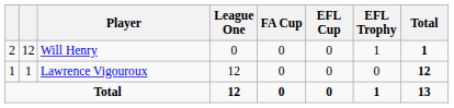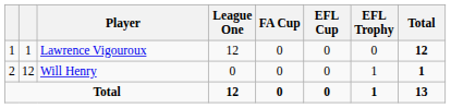 <table class="wikitable sortable" style="font-size: 95%; text-align: center;">
 <tr>
 <th width=10></th>
 <th width=10></th>
 <th width=200>Player</th>
 <th width=50>League One</th>
 <th width=50>FA Cup</th>
 <th width=50>EFL Cup</th>
 <th width=50>EFL Trophy</th>
 <th width=50>Total</th>
 </tr>
 <tr>
+<td>1</td>
+<td>1</td>
+<td align="left"> <a href='#'>Lawrence Vigouroux</a></td>
+<td>12</td>
+<td>0</td>
+<td>0</td>
+<td>0</td>
+<td><strong>12</strong></td>
+</tr>
+<tr>
 <td>2</td>
 <td>12</td>
 <td align="left"> <a href='#'>Will Henry</a></td>
 <td>0</td>
 <td>0</td>
 <td>0</td>
 <td>1</td>
 <td><strong>1</strong></td>
 </tr>
 <tr>
-<td>1</td>
-<td>1</td>
-<td align="left"> <a href='#'>Lawrence Vigouroux</a></td>
-<td>12</td>
-<td>0</td>
-<td>0</td>
-<td>0</td>
-<td><strong>12</strong></td>
-</tr>
-<tr>
 <td colspan="3"><strong>Total</strong></td>
 <td><strong>12</strong></td>
 <td><strong>0</strong></td>
 <td><strong>0</strong></td>
 <td><strong>1</strong></td>
 <td><strong>13</strong></td>
 </tr>
 </table>
